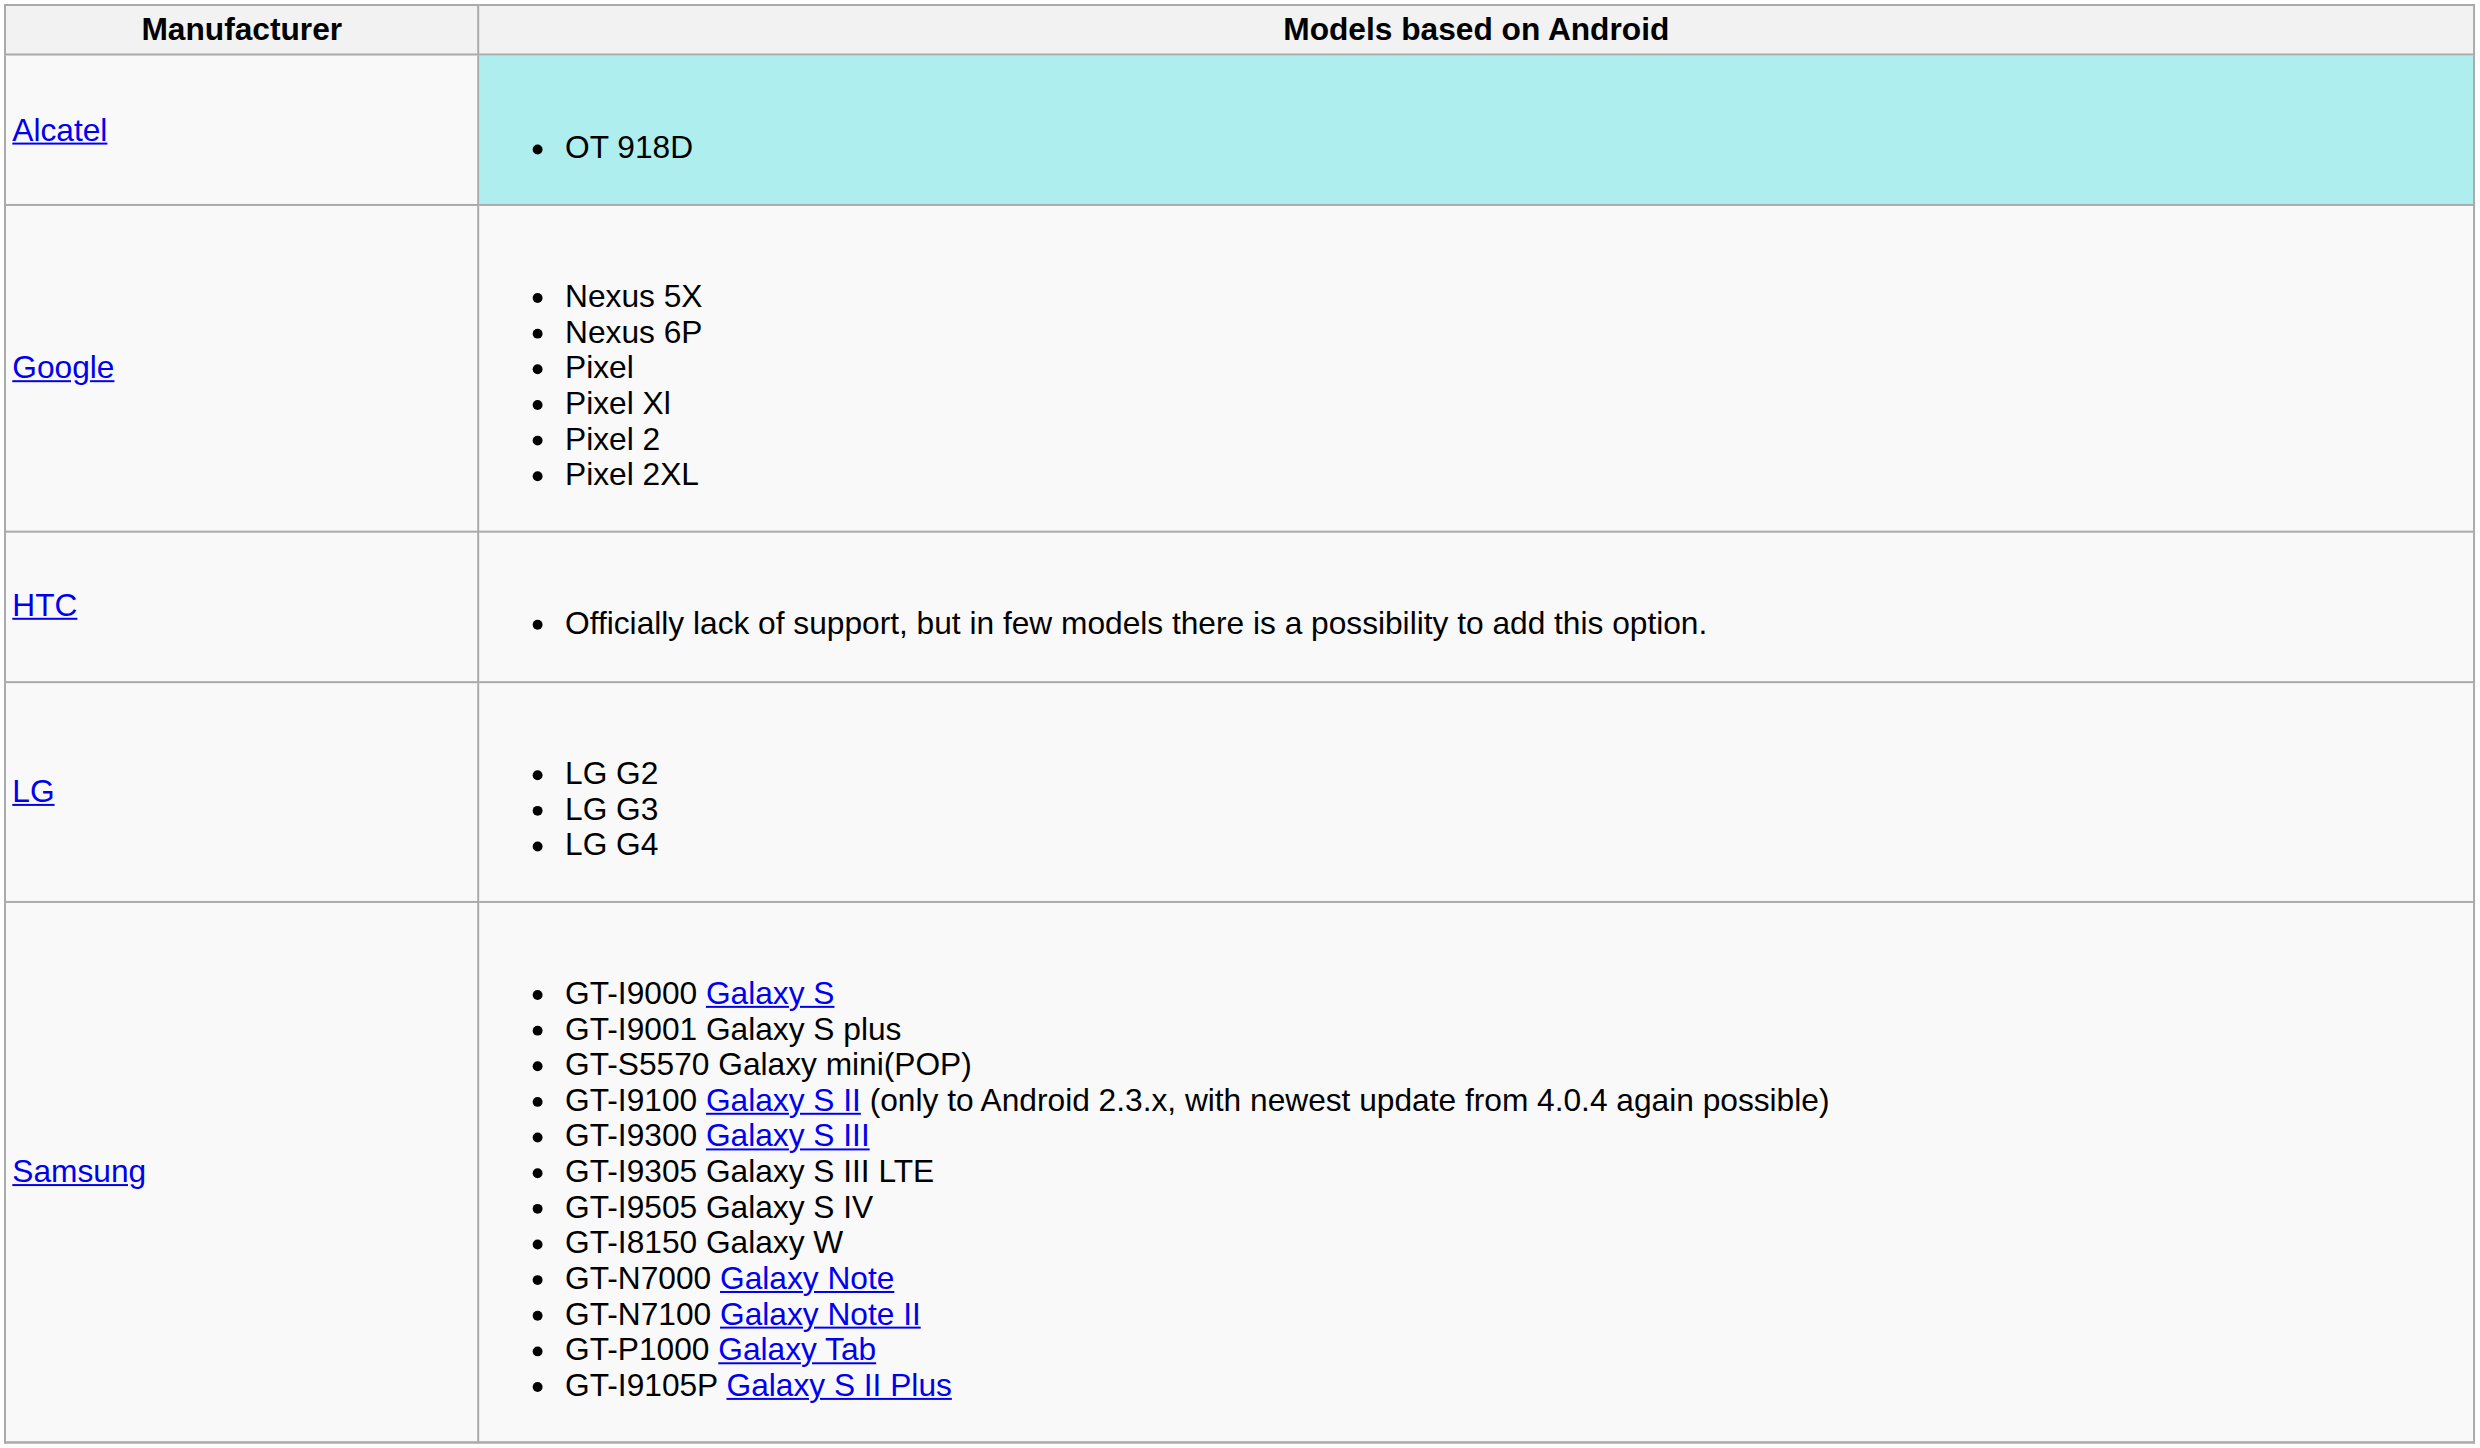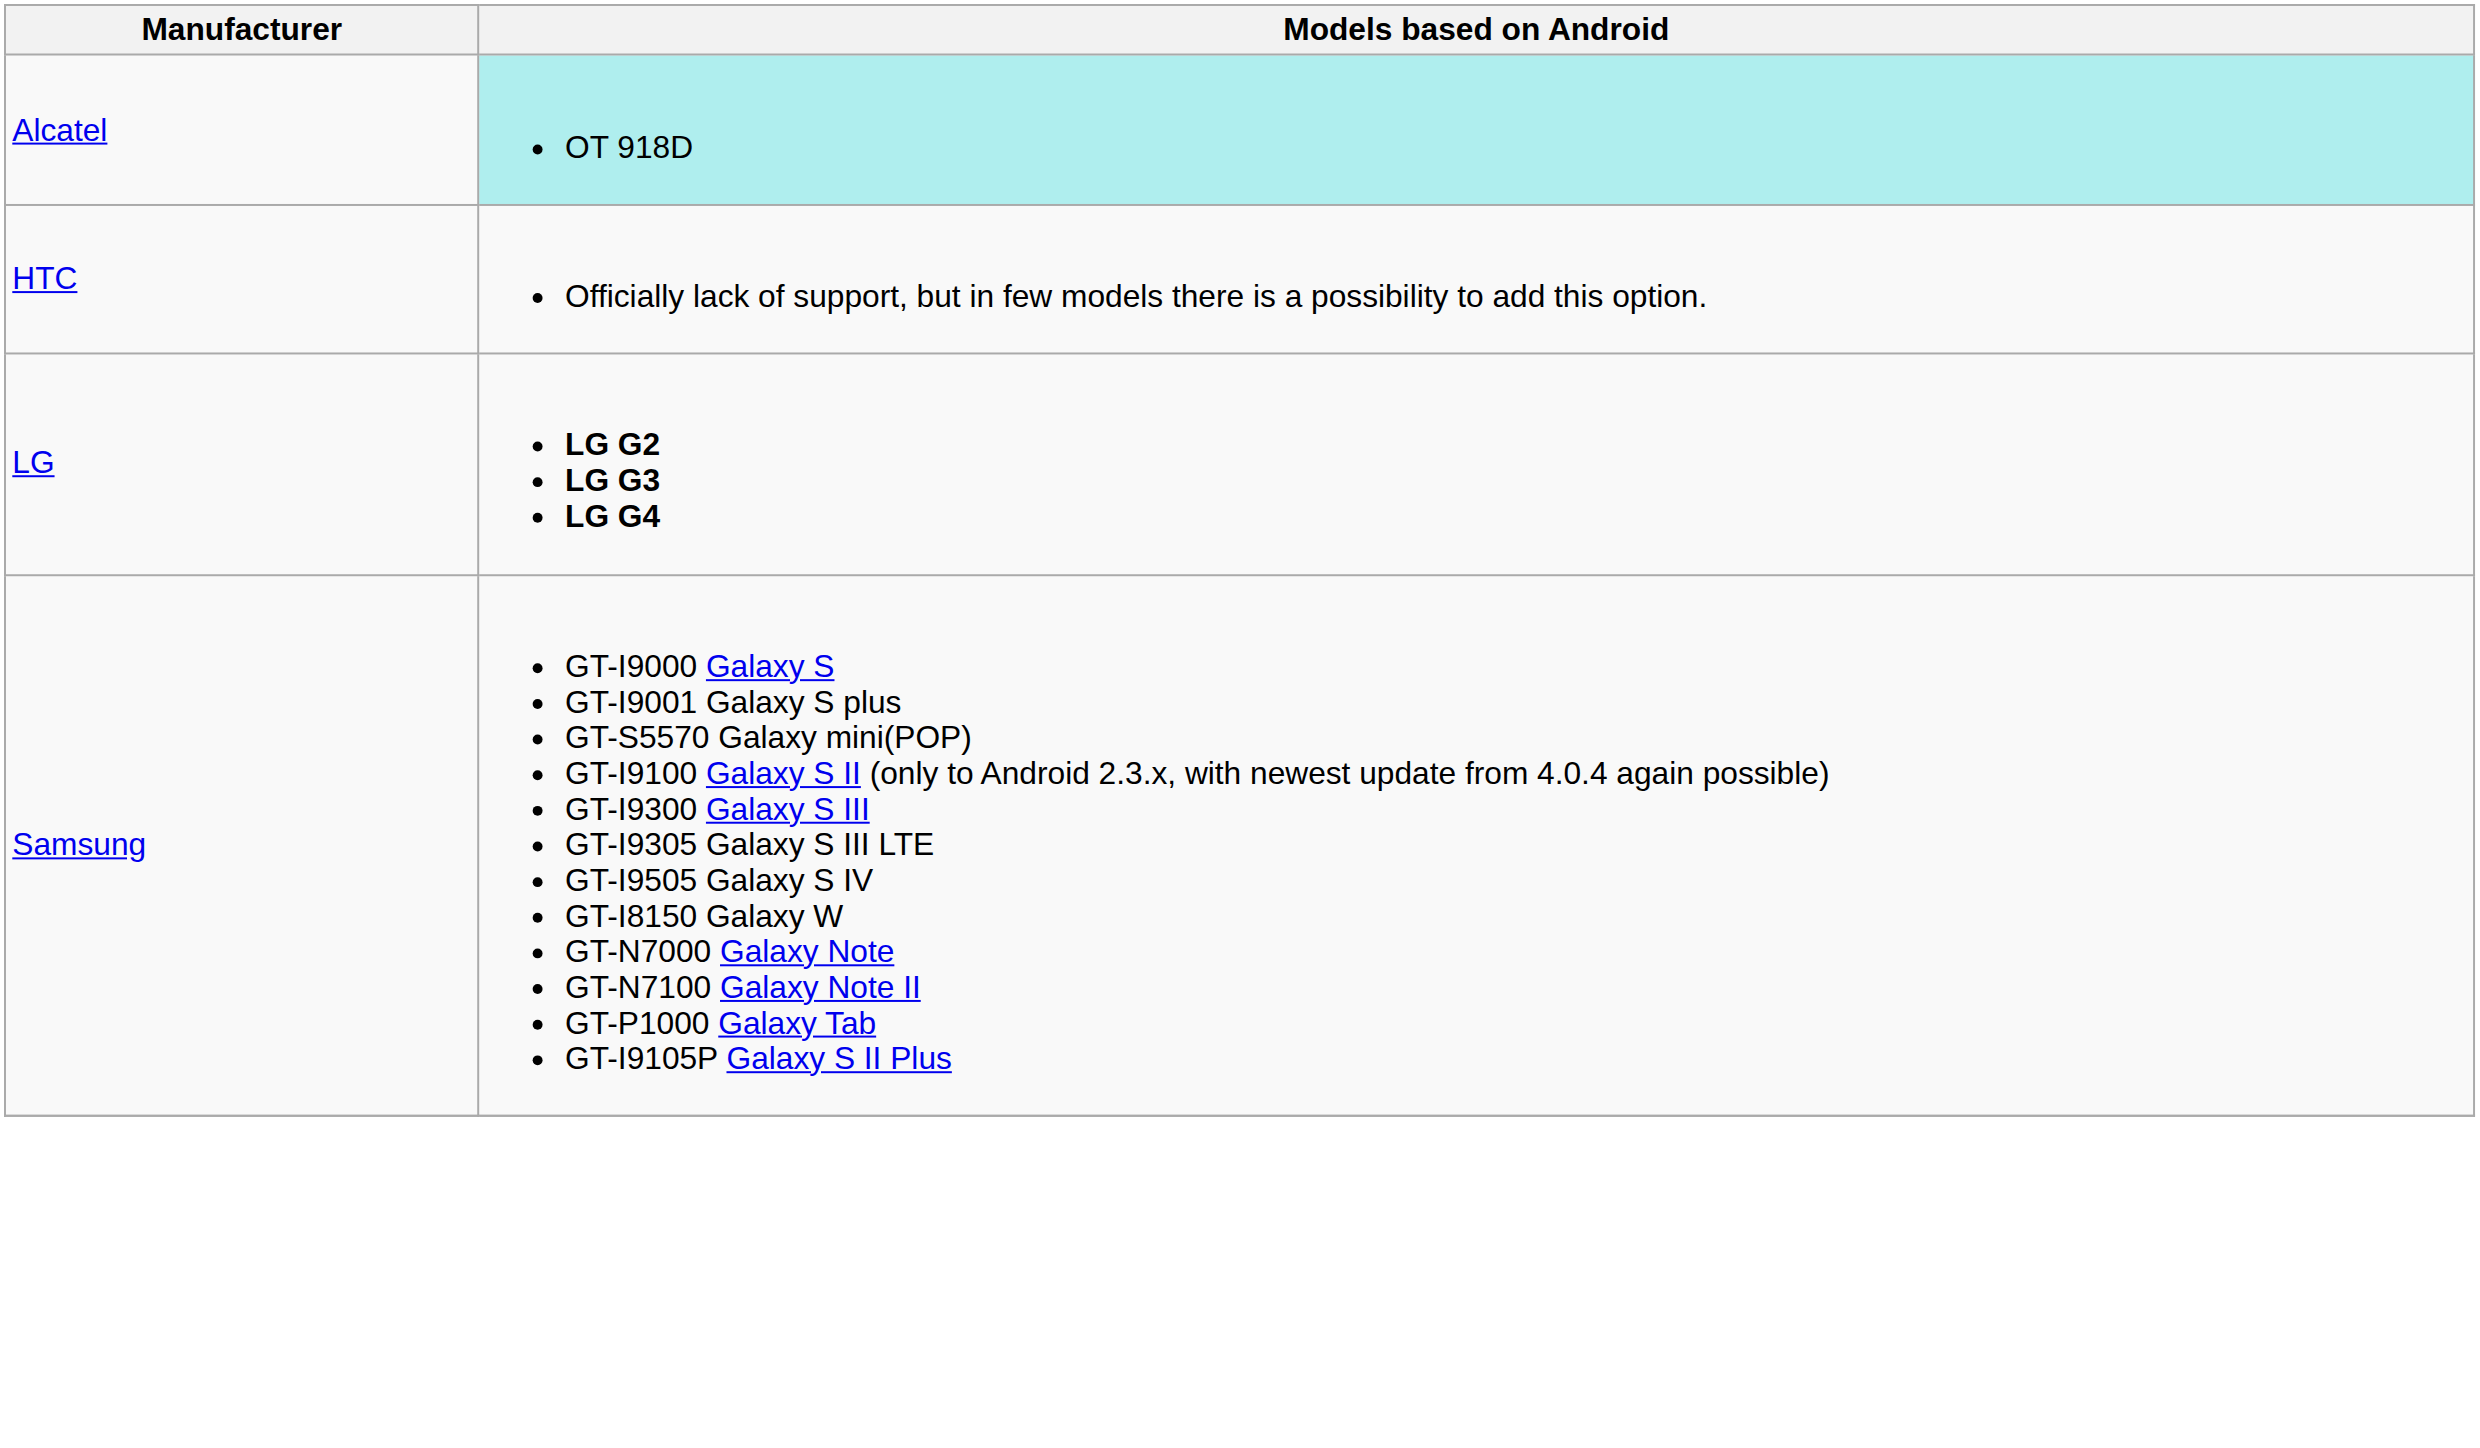 <table class="wikitable">
 <tr>
 <th style="width:20em">Manufacturer</th>
 <th style="width:100em">Models based on Android</th>
 </tr>
 <tr>
 <td><a href='#'>Alcatel</a></td>
 <td style="background: paleturquoise;"><br><ul><li>OT 918D</li></ul></td>
 </tr>
 <tr>
-<td><a href='#'>Google</a></td>
-<td><br><ul><li>Nexus 5X</li><li>Nexus 6P</li><li>Pixel</li><li>Pixel Xl</li><li>Pixel 2</li><li>Pixel 2XL</li></ul></td>
-</tr>
-<tr>
 <td><a href='#'>HTC</a></td>
 <td><br><ul><li>Officially lack of support, but in few models there is a possibility to add this option.</li></ul></td>
 </tr>
 <tr>
 <td><a href='#'>LG</a></td>
-<td><br><ul><li>LG G2</li><li>LG G3</li><li>LG G4</li></ul></td>
+<td><strong><br><ul><li>LG G2</li><li>LG G3</li><li>LG G4</li></ul></strong></td>
 </tr>
 <tr>
 <td><a href='#'>Samsung</a></td>
 <td><br><ul><li>GT-I9000 <a href='#'>Galaxy S</a></li><li>GT-I9001 Galaxy S plus</li><li>GT-S5570 Galaxy mini(POP)</li><li>GT-I9100 <a href='#'>Galaxy S II</a> (only to Android 2.3.x, with newest update from 4.0.4 again possible)</li><li>GT-I9300 <a href='#'>Galaxy S III</a></li><li>GT-I9305 Galaxy S III LTE</li><li>GT-I9505 Galaxy S IV</li><li>GT-I8150 Galaxy W</li><li>GT-N7000 <a href='#'>Galaxy Note</a></li><li>GT-N7100 <a href='#'>Galaxy Note II</a></li><li>GT-P1000 <a href='#'>Galaxy Tab</a></li><li>GT-I9105P <a href='#'>Galaxy S II Plus</a></li></ul></td>
 </tr>
 <tr>
 </tr>
 </table>
